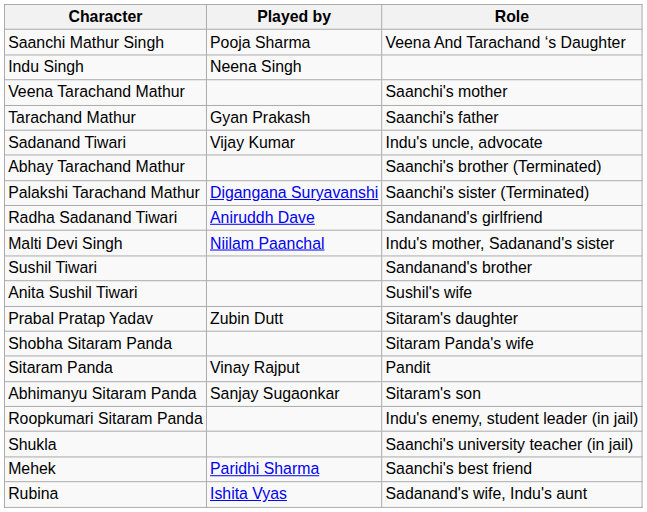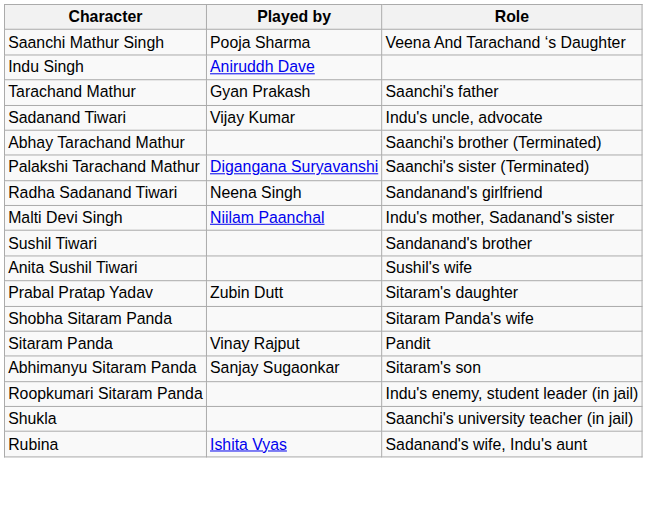 <table class="wikitable">
 <tr>
 <th>Character</th>
 <th>Played  by</th>
 <th>Role</th>
 </tr>
 <tr>
 <td>Saanchi Mathur Singh</td>
 <td>Pooja Sharma</td>
 <td>Veena And Tarachand ‘s Daughter</td>
 </tr>
 <tr>
 <td>Indu Singh</td>
-<td>Neena Singh</td>
+<td><a href='#'>Aniruddh Dave</a></td>
 <td></td>
-</tr>
-<tr>
-<td>Veena Tarachand Mathur</td>
-<td></td>
-<td>Saanchi's mother</td>
 </tr>
 <tr>
 <td>Tarachand Mathur</td>
 <td>Gyan Prakash</td>
 <td>Saanchi's father</td>
 </tr>
 <tr>
 <td>Sadanand Tiwari</td>
 <td>Vijay Kumar</td>
 <td>Indu's uncle, advocate</td>
 </tr>
 <tr>
 <td>Abhay Tarachand Mathur</td>
 <td></td>
 <td>Saanchi's brother (Terminated)</td>
 </tr>
 <tr>
 <td>Palakshi Tarachand Mathur</td>
 <td><a href='#'>Digangana Suryavanshi</a></td>
 <td>Saanchi's sister (Terminated)</td>
 </tr>
 <tr>
 <td>Radha Sadanand Tiwari</td>
-<td><a href='#'>Aniruddh Dave</a></td>
+<td>Neena Singh</td>
 <td>Sandanand's girlfriend</td>
 </tr>
 <tr>
 <td>Malti Devi Singh</td>
 <td><a href='#'>Niilam Paanchal</a></td>
 <td>Indu's mother, Sadanand's sister</td>
 </tr>
 <tr>
 <td>Sushil Tiwari</td>
 <td></td>
 <td>Sandanand's brother</td>
 </tr>
 <tr>
 <td>Anita Sushil Tiwari</td>
 <td></td>
 <td>Sushil's wife</td>
 </tr>
 <tr>
 <td>Prabal Pratap Yadav</td>
 <td>Zubin Dutt</td>
 <td>Sitaram's daughter</td>
 </tr>
 <tr>
 <td>Shobha Sitaram Panda</td>
 <td></td>
 <td>Sitaram Panda's wife</td>
 </tr>
 <tr>
 <td>Sitaram Panda</td>
 <td>Vinay Rajput</td>
 <td>Pandit</td>
 </tr>
 <tr>
 <td>Abhimanyu Sitaram Panda</td>
 <td>Sanjay Sugaonkar</td>
 <td>Sitaram's son</td>
 </tr>
 <tr>
 <td>Roopkumari Sitaram Panda</td>
 <td></td>
 <td>Indu's enemy, student leader (in jail)</td>
 </tr>
 <tr>
 <td>Shukla</td>
 <td></td>
 <td>Saanchi's university teacher (in jail)</td>
 </tr>
 <tr>
-<td>Mehek</td>
-<td><a href='#'>Paridhi Sharma</a></td>
-<td>Saanchi's best friend</td>
-</tr>
-<tr>
 <td>Rubina</td>
 <td><a href='#'>Ishita Vyas</a></td>
 <td>Sadanand's wife, Indu's aunt</td>
 </tr>
 </table>
